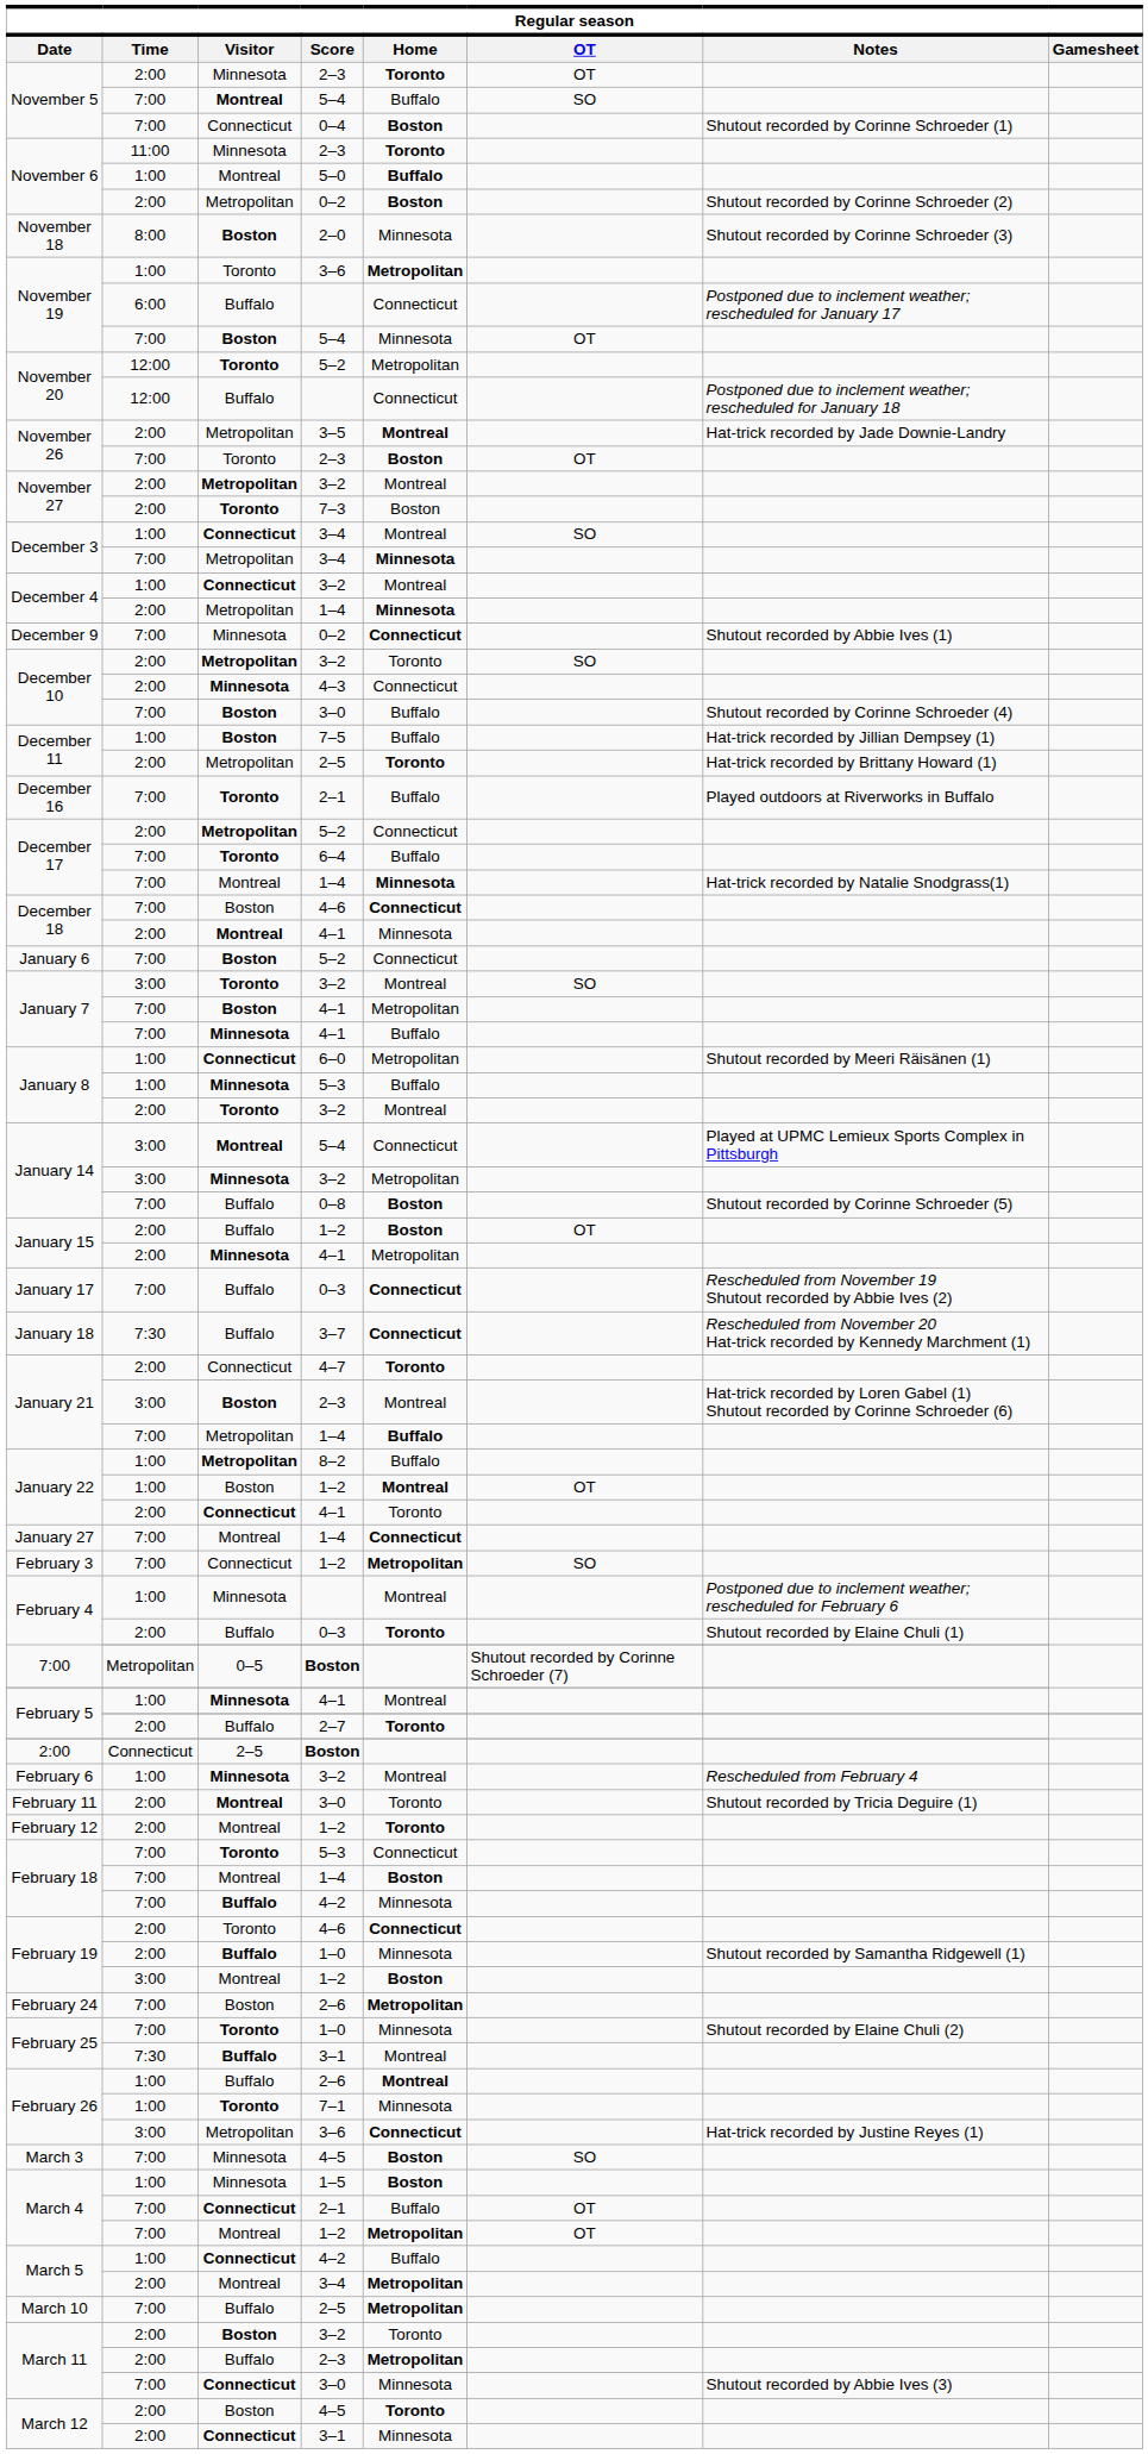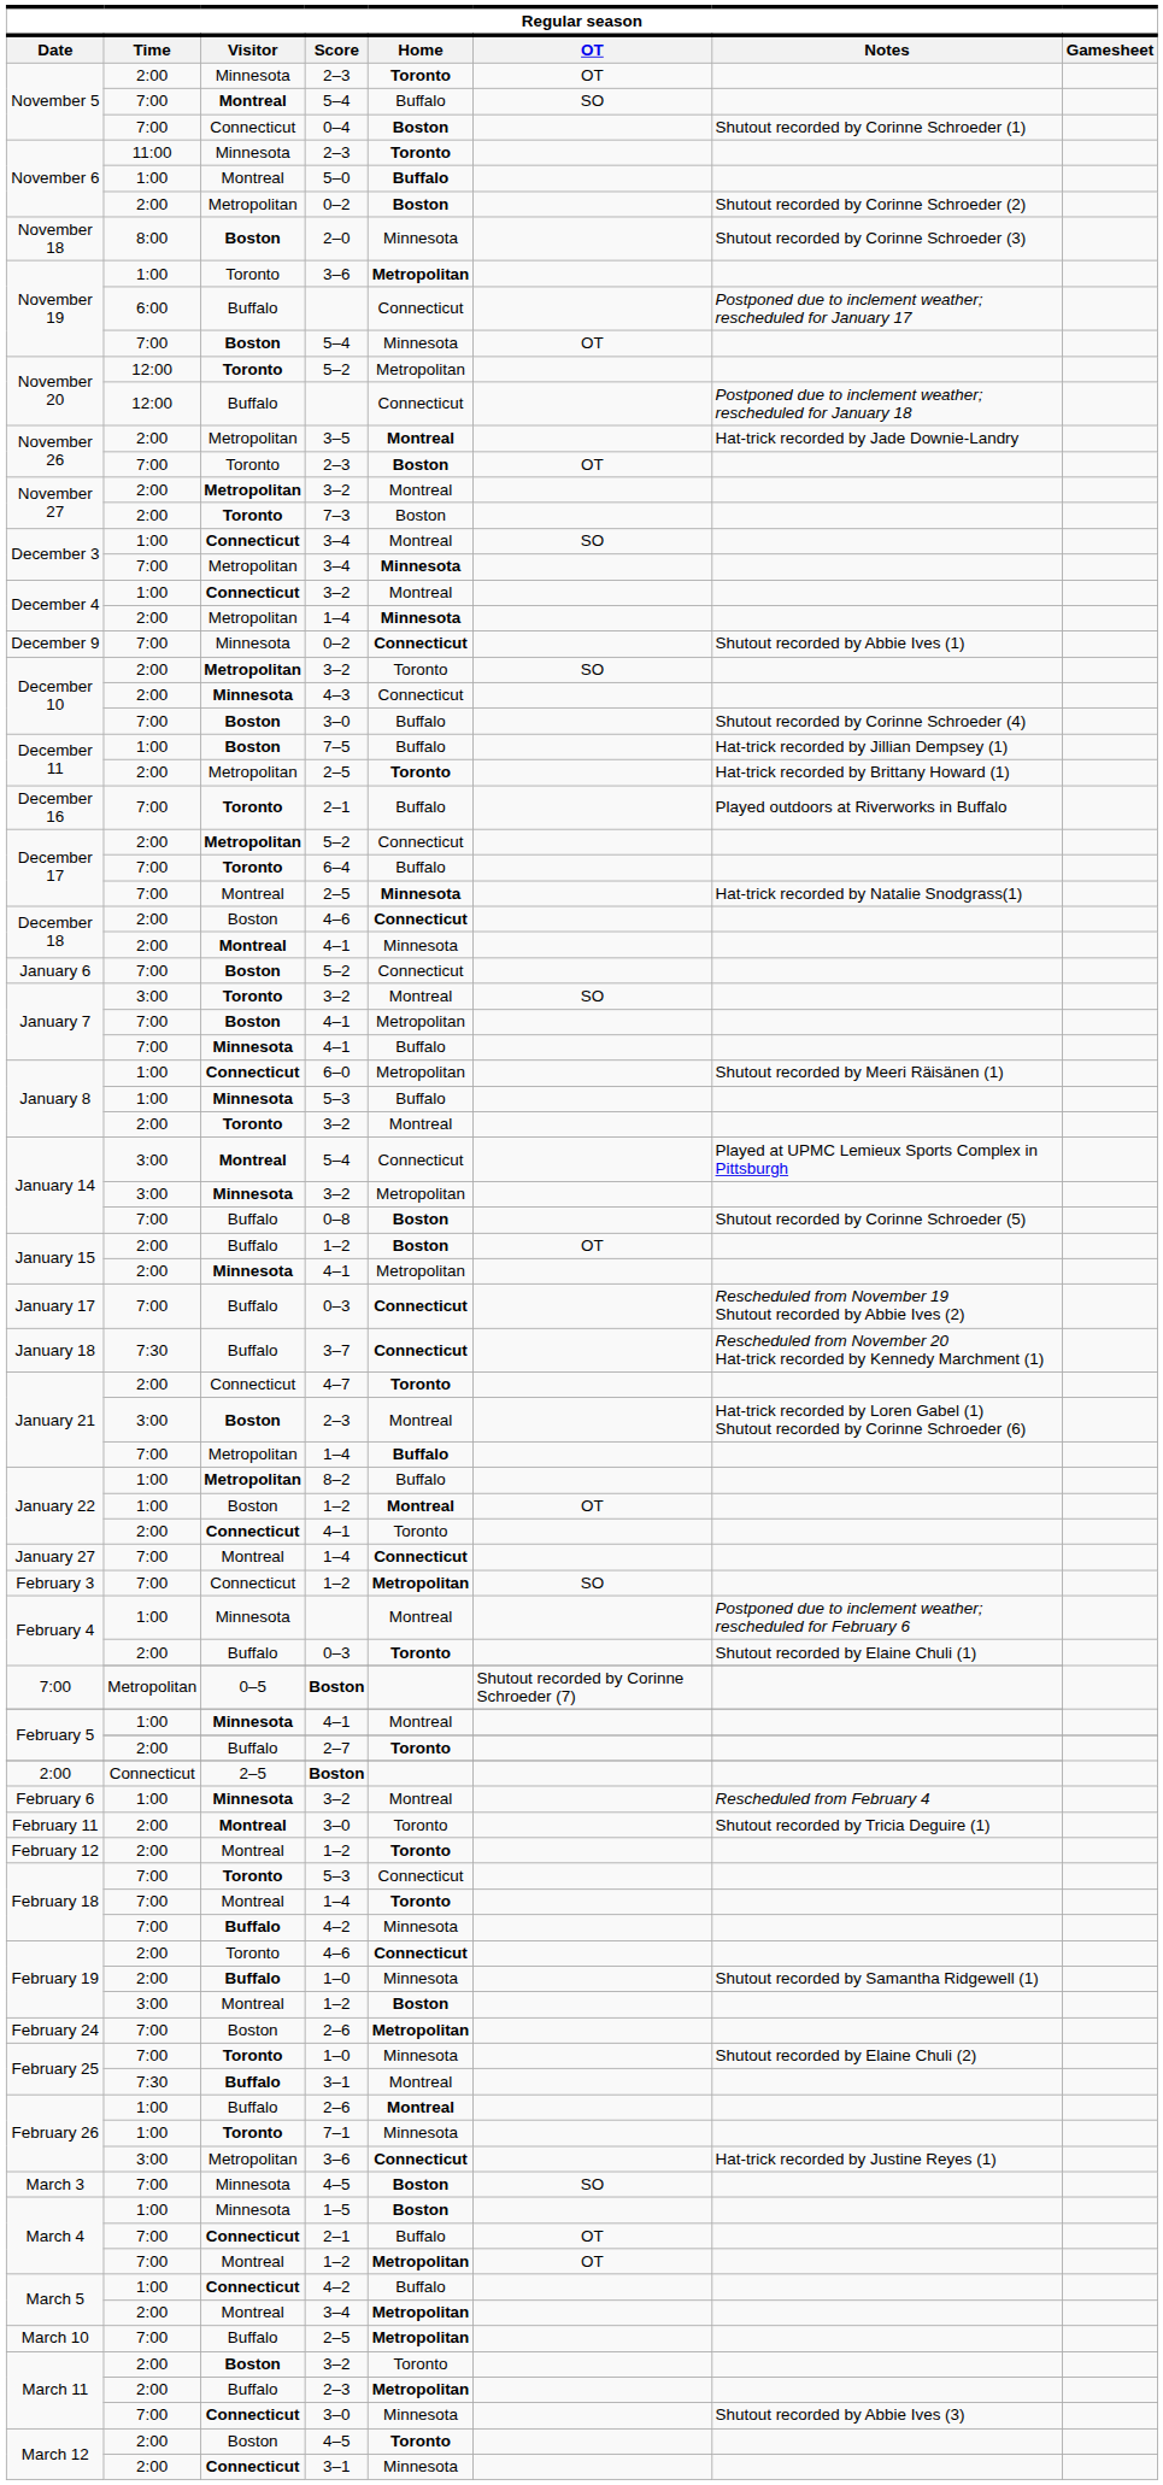 <table class="wikitable toccolours" style="width:90%; clear:both; margin:1.5em auto; text-align:center;">
 <tr>
 <th colspan="11" style="background:#FFFFFF; border-top:#000 4px solid; border-bottom:#000 4px solid;">Regular season</th>
 </tr>
 <tr>
 <th>Date</th>
 <th>Time</th>
 <th>Visitor</th>
 <th>Score</th>
 <th>Home</th>
 <th><a href='#'>OT</a></th>
 <th>Notes</th>
 <th>Gamesheet</th>
 </tr>
 <tr>
 <td rowspan=3>November 5</td>
 <td>2:00</td>
 <td>Minnesota</td>
 <td>2–3</td>
 <td><strong>Toronto</strong></td>
 <td>OT</td>
 <td align=left></td>
 <td></td>
 </tr>
 <tr>
 <td>7:00</td>
 <td><strong>Montreal</strong></td>
 <td>5–4</td>
 <td>Buffalo</td>
 <td>SO</td>
 <td align=left></td>
 <td></td>
 </tr>
 <tr>
 <td>7:00</td>
 <td>Connecticut</td>
 <td>0–4</td>
 <td><strong>Boston</strong></td>
 <td></td>
 <td align=left>Shutout recorded by Corinne Schroeder (1)</td>
 <td></td>
 </tr>
 <tr>
 <td rowspan=3>November 6</td>
 <td>11:00</td>
 <td>Minnesota</td>
 <td>2–3</td>
 <td><strong>Toronto</strong></td>
 <td></td>
 <td align=left></td>
 <td></td>
 </tr>
 <tr>
 <td>1:00</td>
 <td>Montreal</td>
 <td>5–0</td>
 <td><strong>Buffalo</strong></td>
 <td></td>
 <td align=left></td>
 <td></td>
 </tr>
 <tr>
 <td>2:00</td>
 <td>Metropolitan</td>
 <td>0–2</td>
 <td><strong>Boston</strong></td>
 <td></td>
 <td align=left>Shutout recorded by Corinne Schroeder (2)</td>
 <td></td>
 </tr>
 <tr>
 <td>November 18</td>
 <td>8:00</td>
 <td><strong>Boston</strong></td>
 <td>2–0</td>
 <td>Minnesota</td>
 <td></td>
 <td align=left>Shutout recorded by Corinne Schroeder (3)</td>
 <td></td>
 </tr>
 <tr>
 <td rowspan=3>November 19</td>
 <td>1:00</td>
 <td>Toronto</td>
 <td>3–6</td>
 <td><strong>Metropolitan</strong></td>
 <td></td>
 <td align=left></td>
 <td></td>
 </tr>
 <tr>
 <td>6:00</td>
 <td>Buffalo</td>
 <td></td>
 <td>Connecticut</td>
 <td></td>
 <td align=left><em>Postponed due to inclement weather; rescheduled for January 17</em></td>
 <td></td>
 </tr>
 <tr>
 <td>7:00</td>
 <td><strong>Boston</strong></td>
 <td>5–4</td>
 <td>Minnesota</td>
 <td>OT</td>
 <td align=left></td>
 <td></td>
 </tr>
 <tr>
 <td rowspan=2>November 20</td>
 <td>12:00</td>
 <td><strong>Toronto</strong></td>
 <td>5–2</td>
 <td>Metropolitan</td>
 <td></td>
 <td align=left></td>
 <td></td>
 </tr>
 <tr>
 <td>12:00</td>
 <td>Buffalo</td>
 <td></td>
 <td>Connecticut</td>
 <td></td>
 <td align=left><em>Postponed due to inclement weather; rescheduled for January 18</em></td>
 <td></td>
 </tr>
 <tr>
 <td rowspan=2>November 26</td>
 <td>2:00</td>
 <td>Metropolitan</td>
 <td>3–5</td>
 <td><strong>Montreal</strong></td>
 <td></td>
 <td align=left>Hat-trick recorded by Jade Downie-Landry</td>
 <td></td>
 </tr>
 <tr>
 <td>7:00</td>
 <td>Toronto</td>
 <td>2–3</td>
 <td><strong>Boston</strong></td>
 <td>OT</td>
 <td align=left></td>
 <td></td>
 </tr>
 <tr>
 <td rowspan=2>November 27</td>
 <td>2:00</td>
 <td><strong>Metropolitan</strong></td>
 <td>3–2</td>
 <td>Montreal</td>
 <td></td>
 <td align=left></td>
 <td></td>
 </tr>
 <tr>
 <td>2:00</td>
 <td><strong>Toronto</strong></td>
 <td>7–3</td>
 <td>Boston</td>
 <td></td>
 <td align=left></td>
 <td></td>
 </tr>
 <tr>
 <td rowspan=2>December 3</td>
 <td>1:00</td>
 <td><strong>Connecticut</strong></td>
 <td>3–4</td>
 <td>Montreal</td>
 <td>SO</td>
 <td align="left"></td>
 <td></td>
 </tr>
 <tr>
 <td>7:00</td>
 <td>Metropolitan</td>
 <td>3–4</td>
 <td><strong>Minnesota</strong></td>
 <td></td>
 <td align=left></td>
 <td></td>
 </tr>
 <tr>
 <td rowspan=2>December 4</td>
 <td>1:00</td>
 <td><strong>Connecticut</strong></td>
 <td>3–2</td>
 <td>Montreal</td>
 <td></td>
 <td align=left></td>
 <td></td>
 </tr>
 <tr>
 <td>2:00</td>
 <td>Metropolitan</td>
 <td>1–4</td>
 <td><strong>Minnesota</strong></td>
 <td></td>
 <td align=left></td>
 <td></td>
 </tr>
 <tr>
 <td>December 9</td>
 <td>7:00</td>
 <td>Minnesota</td>
 <td>0–2</td>
 <td><strong>Connecticut</strong></td>
 <td></td>
 <td align=left>Shutout recorded by Abbie Ives (1)</td>
 <td></td>
 </tr>
 <tr>
 <td rowspan=3>December 10</td>
 <td>2:00</td>
 <td><strong>Metropolitan</strong></td>
 <td>3–2</td>
 <td>Toronto</td>
 <td>SO</td>
 <td align=left></td>
 <td></td>
 </tr>
 <tr>
 <td>2:00</td>
 <td><strong>Minnesota</strong></td>
 <td>4–3</td>
 <td>Connecticut</td>
 <td></td>
 <td align=left></td>
 <td></td>
 </tr>
 <tr>
 <td>7:00</td>
 <td><strong>Boston</strong></td>
 <td>3–0</td>
 <td>Buffalo</td>
 <td></td>
 <td align=left>Shutout recorded by Corinne Schroeder (4)</td>
 <td></td>
 </tr>
 <tr>
 <td rowspan=2>December 11</td>
 <td>1:00</td>
 <td><strong>Boston</strong></td>
 <td>7–5</td>
 <td>Buffalo</td>
 <td></td>
 <td align=left>Hat-trick recorded by Jillian Dempsey (1)</td>
 <td></td>
 </tr>
 <tr>
 <td>2:00</td>
 <td>Metropolitan</td>
 <td>2–5</td>
 <td><strong>Toronto</strong></td>
 <td></td>
 <td align=left>Hat-trick recorded by Brittany Howard (1)</td>
 <td></td>
 </tr>
 <tr>
 <td>December 16</td>
 <td>7:00</td>
 <td><strong>Toronto</strong></td>
 <td>2–1</td>
 <td>Buffalo</td>
 <td></td>
 <td align=left>Played outdoors at Riverworks in Buffalo</td>
 <td></td>
 </tr>
 <tr>
 <td rowspan=3>December 17</td>
 <td>2:00</td>
 <td><strong>Metropolitan</strong></td>
 <td>5–2</td>
 <td>Connecticut</td>
 <td></td>
 <td align=left></td>
 <td></td>
 </tr>
 <tr>
 <td>7:00</td>
 <td><strong>Toronto</strong></td>
 <td>6–4</td>
 <td>Buffalo</td>
 <td></td>
 <td align=left></td>
 <td></td>
 </tr>
 <tr>
 <td>7:00</td>
 <td>Montreal</td>
-<td>1–4</td>
+<td>2–5</td>
 <td><strong>Minnesota</strong></td>
 <td></td>
 <td align=left>Hat-trick recorded by Natalie Snodgrass(1)</td>
 <td></td>
 </tr>
 <tr>
 <td rowspan=2>December 18</td>
-<td>7:00</td>
+<td>2:00</td>
 <td>Boston</td>
 <td>4–6</td>
 <td><strong>Connecticut</strong></td>
 <td></td>
 <td align=left></td>
 <td></td>
 </tr>
 <tr>
 <td>2:00</td>
 <td><strong>Montreal</strong></td>
 <td>4–1</td>
 <td>Minnesota</td>
 <td></td>
 <td align=left></td>
 <td></td>
 </tr>
 <tr>
 <td>January 6</td>
 <td>7:00</td>
 <td><strong>Boston</strong></td>
 <td>5–2</td>
 <td>Connecticut</td>
 <td></td>
 <td align=left></td>
 <td></td>
 </tr>
 <tr>
 <td rowspan=3>January 7</td>
 <td>3:00</td>
 <td><strong>Toronto</strong></td>
 <td>3–2</td>
 <td>Montreal</td>
 <td>SO</td>
 <td align=left></td>
 <td></td>
 </tr>
 <tr>
 <td>7:00</td>
 <td><strong>Boston</strong></td>
 <td>4–1</td>
 <td>Metropolitan</td>
 <td></td>
 <td align=left></td>
 <td></td>
 </tr>
 <tr>
 <td>7:00</td>
 <td><strong>Minnesota</strong></td>
 <td>4–1</td>
 <td>Buffalo</td>
 <td></td>
 <td align=left></td>
 <td></td>
 </tr>
 <tr>
 <td rowspan=3>January 8</td>
 <td>1:00</td>
 <td><strong>Connecticut</strong></td>
 <td>6–0</td>
 <td>Metropolitan</td>
 <td></td>
 <td align=left>Shutout recorded by Meeri Räisänen (1)</td>
 <td></td>
 </tr>
 <tr>
 <td>1:00</td>
 <td><strong>Minnesota</strong></td>
 <td>5–3</td>
 <td>Buffalo</td>
 <td></td>
 <td align=left></td>
 <td></td>
 </tr>
 <tr>
 <td>2:00</td>
 <td><strong>Toronto</strong></td>
 <td>3–2</td>
 <td>Montreal</td>
 <td></td>
 <td align=left></td>
 <td></td>
 </tr>
 <tr>
 <td rowspan=3>January 14</td>
 <td>3:00</td>
 <td><strong>Montreal</strong></td>
 <td>5–4</td>
 <td>Connecticut</td>
 <td></td>
 <td align=left>Played at UPMC Lemieux Sports Complex in <a href='#'>Pittsburgh</a></td>
 <td></td>
 </tr>
 <tr>
 <td>3:00</td>
 <td><strong>Minnesota</strong></td>
 <td>3–2</td>
 <td>Metropolitan</td>
 <td></td>
 <td align=left></td>
 <td></td>
 </tr>
 <tr>
 <td>7:00</td>
 <td>Buffalo</td>
 <td>0–8</td>
 <td><strong>Boston</strong></td>
 <td></td>
 <td align=left>Shutout recorded by Corinne Schroeder (5)</td>
 <td></td>
 </tr>
 <tr>
 <td rowspan=2>January 15</td>
 <td>2:00</td>
 <td>Buffalo</td>
 <td>1–2</td>
 <td><strong>Boston</strong></td>
 <td>OT</td>
 <td align=left></td>
 <td></td>
 </tr>
 <tr>
 <td>2:00</td>
 <td><strong>Minnesota</strong></td>
 <td>4–1</td>
 <td>Metropolitan</td>
 <td></td>
 <td align=left></td>
 <td></td>
 </tr>
 <tr>
 <td>January 17</td>
 <td>7:00</td>
 <td>Buffalo</td>
 <td>0–3</td>
 <td><strong>Connecticut</strong></td>
 <td></td>
 <td align=left><em>Rescheduled from November 19</em><br>Shutout recorded by Abbie Ives (2)</td>
 <td></td>
 </tr>
 <tr>
 <td>January 18</td>
 <td>7:30</td>
 <td>Buffalo</td>
 <td>3–7</td>
 <td><strong>Connecticut</strong></td>
 <td></td>
 <td align=left><em>Rescheduled from November 20</em><br>Hat-trick recorded by Kennedy Marchment (1)</td>
 <td></td>
 </tr>
 <tr>
 <td rowspan=3>January 21</td>
 <td>2:00</td>
 <td>Connecticut</td>
 <td>4–7</td>
 <td><strong>Toronto</strong></td>
 <td></td>
 <td align=left></td>
 <td></td>
 </tr>
 <tr>
 <td>3:00</td>
 <td><strong>Boston</strong></td>
 <td>2–3</td>
 <td>Montreal</td>
 <td></td>
 <td align=left>Hat-trick recorded by Loren Gabel (1)<br>Shutout recorded by Corinne Schroeder (6)</td>
 <td></td>
 </tr>
 <tr>
 <td>7:00</td>
 <td>Metropolitan</td>
 <td>1–4</td>
 <td><strong>Buffalo</strong></td>
 <td></td>
 <td align=left></td>
 <td></td>
 </tr>
 <tr>
 <td rowspan=3>January 22</td>
 <td>1:00</td>
 <td><strong>Metropolitan</strong></td>
 <td>8–2</td>
 <td>Buffalo</td>
 <td></td>
 <td align=left></td>
 <td></td>
 </tr>
 <tr>
 <td>1:00</td>
 <td>Boston</td>
 <td>1–2</td>
 <td><strong>Montreal</strong></td>
 <td>OT</td>
 <td align=left></td>
 <td></td>
 </tr>
 <tr>
 <td>2:00</td>
 <td><strong>Connecticut</strong></td>
 <td>4–1</td>
 <td>Toronto</td>
 <td></td>
 <td align=left></td>
 <td></td>
 </tr>
 <tr>
 <td>January 27</td>
 <td>7:00</td>
 <td>Montreal</td>
 <td>1–4</td>
 <td><strong>Connecticut</strong></td>
 <td></td>
 <td align=left></td>
 <td></td>
 </tr>
 <tr>
 <td>February 3</td>
 <td>7:00</td>
 <td>Connecticut</td>
 <td>1–2</td>
 <td><strong>Metropolitan</strong></td>
 <td>SO</td>
 <td align=left></td>
 <td></td>
 </tr>
 <tr>
 <td rowspan=3>February 4</td>
 <td>1:00</td>
 <td>Minnesota</td>
 <td></td>
 <td>Montreal</td>
 <td></td>
 <td align=left><em>Postponed due to inclement weather; rescheduled for February 6</em></td>
 <td></td>
 </tr>
 <tr>
 <td>2:00</td>
 <td>Buffalo</td>
 <td>0–3</td>
 <td><strong>Toronto</strong></td>
 <td></td>
 <td align=left>Shutout recorded by Elaine Chuli (1)</td>
 <td></td>
 </tr>
 <tr>
 </tr>
 <tr>
 <td>7:00</td>
 <td>Metropolitan</td>
 <td>0–5</td>
 <td><strong>Boston</strong></td>
 <td></td>
 <td align=left>Shutout recorded by Corinne Schroeder (7)</td>
 <td></td>
 </tr>
 <tr>
 </tr>
 <tr>
 <td rowspan=3>February 5</td>
 <td>1:00</td>
 <td><strong>Minnesota</strong></td>
 <td>4–1</td>
 <td>Montreal</td>
 <td></td>
 <td align=left></td>
 <td></td>
 </tr>
 <tr>
 </tr>
 <tr>
 <td>2:00</td>
 <td>Buffalo</td>
 <td>2–7</td>
 <td><strong>Toronto</strong></td>
 <td></td>
 <td align=left></td>
 <td></td>
 </tr>
 <tr>
 </tr>
 <tr>
 <td>2:00</td>
 <td>Connecticut</td>
 <td>2–5</td>
 <td><strong>Boston</strong></td>
 <td></td>
 <td align=left></td>
 <td></td>
 </tr>
 <tr>
 <td>February 6</td>
 <td>1:00</td>
 <td><strong>Minnesota</strong></td>
 <td>3–2</td>
 <td>Montreal</td>
 <td></td>
 <td align=left><em>Rescheduled from February 4</em></td>
 <td></td>
 </tr>
 <tr>
 <td>February 11</td>
 <td>2:00</td>
 <td><strong>Montreal</strong></td>
 <td>3–0</td>
 <td>Toronto</td>
 <td></td>
 <td align=left>Shutout recorded by Tricia Deguire (1)</td>
 <td></td>
 </tr>
 <tr>
 <td>February 12</td>
 <td>2:00</td>
 <td>Montreal</td>
 <td>1–2</td>
 <td><strong>Toronto</strong></td>
 <td></td>
 <td align=left></td>
 <td></td>
 </tr>
 <tr>
 <td rowspan=3>February 18</td>
 <td>7:00</td>
 <td><strong>Toronto</strong></td>
 <td>5–3</td>
 <td>Connecticut</td>
 <td></td>
 <td align=left></td>
 <td></td>
 </tr>
 <tr>
 <td>7:00</td>
 <td>Montreal</td>
 <td>1–4</td>
-<td><strong>Boston</strong></td>
+<td><strong>Toronto</strong></td>
 <td></td>
 <td align=left></td>
 <td></td>
 </tr>
 <tr>
 <td>7:00</td>
 <td><strong>Buffalo</strong></td>
 <td>4–2</td>
 <td>Minnesota</td>
 <td></td>
 <td align=left></td>
 <td></td>
 </tr>
 <tr>
 <td rowspan=3>February 19</td>
 <td>2:00</td>
 <td>Toronto</td>
 <td>4–6</td>
 <td><strong>Connecticut</strong></td>
 <td></td>
 <td align=left></td>
 <td></td>
 </tr>
 <tr>
 <td>2:00</td>
 <td><strong>Buffalo</strong></td>
 <td>1–0</td>
 <td>Minnesota</td>
 <td></td>
 <td align=left>Shutout recorded by Samantha Ridgewell (1)</td>
 <td></td>
 </tr>
 <tr>
 <td>3:00</td>
 <td>Montreal</td>
 <td>1–2</td>
 <td><strong>Boston</strong></td>
 <td></td>
 <td align=left></td>
 <td></td>
 </tr>
 <tr>
 <td>February 24</td>
 <td>7:00</td>
 <td>Boston</td>
 <td>2–6</td>
 <td><strong>Metropolitan</strong></td>
 <td></td>
 <td align=left></td>
 <td></td>
 </tr>
 <tr>
 <td rowspan="2">February 25</td>
 <td>7:00</td>
 <td><strong>Toronto</strong></td>
 <td>1–0</td>
 <td>Minnesota</td>
 <td></td>
 <td align="left">Shutout recorded by Elaine Chuli (2)</td>
 <td></td>
 </tr>
 <tr>
 <td>7:30</td>
 <td><strong>Buffalo</strong></td>
 <td>3–1</td>
 <td>Montreal</td>
 <td></td>
 <td align="left"></td>
 <td></td>
 </tr>
 <tr>
 <td rowspan=3>February 26</td>
 <td>1:00</td>
 <td>Buffalo</td>
 <td>2–6</td>
 <td><strong>Montreal</strong></td>
 <td></td>
 <td align=left></td>
 <td></td>
 </tr>
 <tr>
 <td>1:00</td>
 <td><strong>Toronto</strong></td>
 <td>7–1</td>
 <td>Minnesota</td>
 <td></td>
 <td align=left></td>
 <td></td>
 </tr>
 <tr>
 <td>3:00</td>
 <td>Metropolitan</td>
 <td>3–6</td>
 <td><strong>Connecticut</strong></td>
 <td></td>
 <td align=left>Hat-trick recorded by Justine Reyes (1)</td>
 <td></td>
 </tr>
 <tr>
 <td>March 3</td>
 <td>7:00</td>
 <td>Minnesota</td>
 <td>4–5</td>
 <td><strong>Boston</strong></td>
 <td>SO</td>
 <td align=left></td>
 <td></td>
 </tr>
 <tr>
 <td rowspan=3>March 4</td>
 <td>1:00</td>
 <td>Minnesota</td>
 <td>1–5</td>
 <td><strong>Boston</strong></td>
 <td></td>
 <td align=left></td>
 <td></td>
 </tr>
 <tr>
 <td>7:00</td>
 <td><strong>Connecticut</strong></td>
 <td>2–1</td>
 <td>Buffalo</td>
 <td>OT</td>
 <td align="left"></td>
 <td></td>
 </tr>
 <tr>
 <td>7:00</td>
 <td>Montreal</td>
 <td>1–2</td>
 <td><strong>Metropolitan</strong></td>
 <td>OT</td>
 <td align="left"></td>
 <td></td>
 </tr>
 <tr>
 <td rowspan=2>March 5</td>
 <td>1:00</td>
 <td><strong>Connecticut</strong></td>
 <td>4–2</td>
 <td>Buffalo</td>
 <td></td>
 <td align=left></td>
 <td></td>
 </tr>
 <tr>
 <td>2:00</td>
 <td>Montreal</td>
 <td>3–4</td>
 <td><strong>Metropolitan</strong></td>
 <td></td>
 <td align=left></td>
 <td></td>
 </tr>
 <tr>
 <td>March 10</td>
 <td>7:00</td>
 <td>Buffalo</td>
 <td>2–5</td>
 <td><strong>Metropolitan</strong></td>
 <td></td>
 <td align=left></td>
 <td></td>
 </tr>
 <tr>
 <td rowspan=3>March 11</td>
 <td>2:00</td>
 <td><strong>Boston</strong></td>
 <td>3–2</td>
 <td>Toronto</td>
 <td></td>
 <td align=left></td>
 <td></td>
 </tr>
 <tr>
 <td>2:00</td>
 <td>Buffalo</td>
 <td>2–3</td>
 <td><strong>Metropolitan</strong></td>
 <td></td>
 <td align=left></td>
 <td></td>
 </tr>
 <tr>
 <td>7:00</td>
 <td><strong>Connecticut</strong></td>
 <td>3–0</td>
 <td>Minnesota</td>
 <td></td>
 <td align=left>Shutout recorded by Abbie Ives (3)</td>
 <td></td>
 </tr>
 <tr>
 <td rowspan=2>March 12</td>
 <td>2:00</td>
 <td>Boston</td>
 <td>4–5</td>
 <td><strong>Toronto</strong></td>
 <td></td>
 <td align=left></td>
 <td></td>
 </tr>
 <tr>
 <td>2:00</td>
 <td><strong>Connecticut</strong></td>
 <td>3–1</td>
 <td>Minnesota</td>
 <td></td>
 <td align=left></td>
 <td></td>
 </tr>
 </table>
